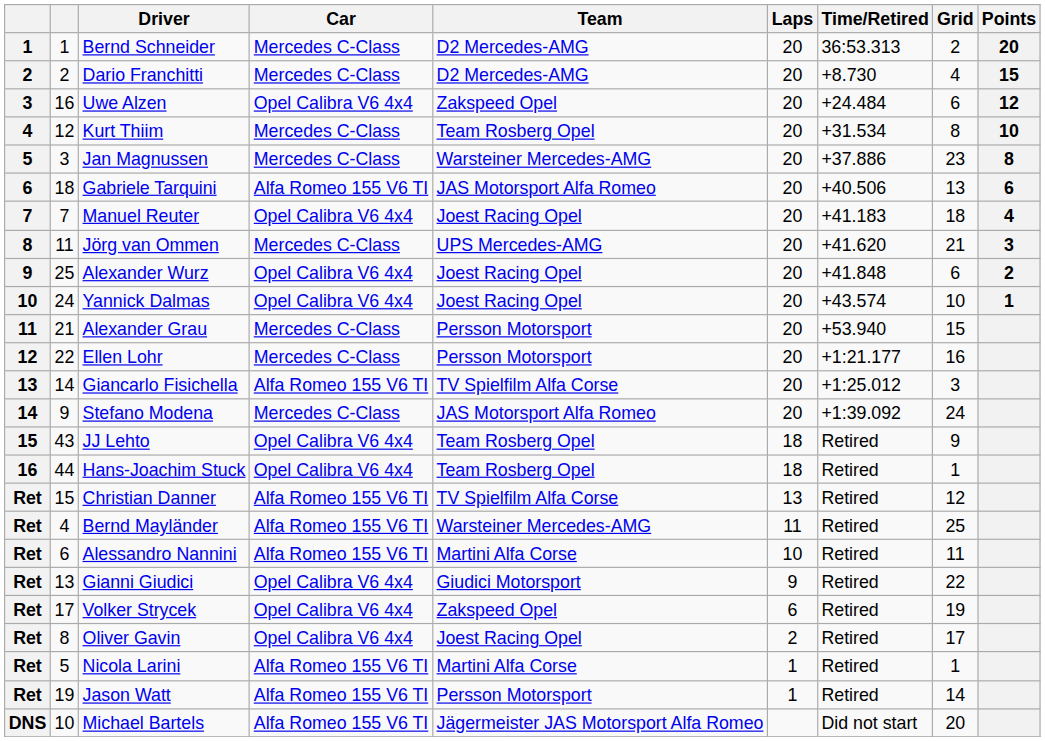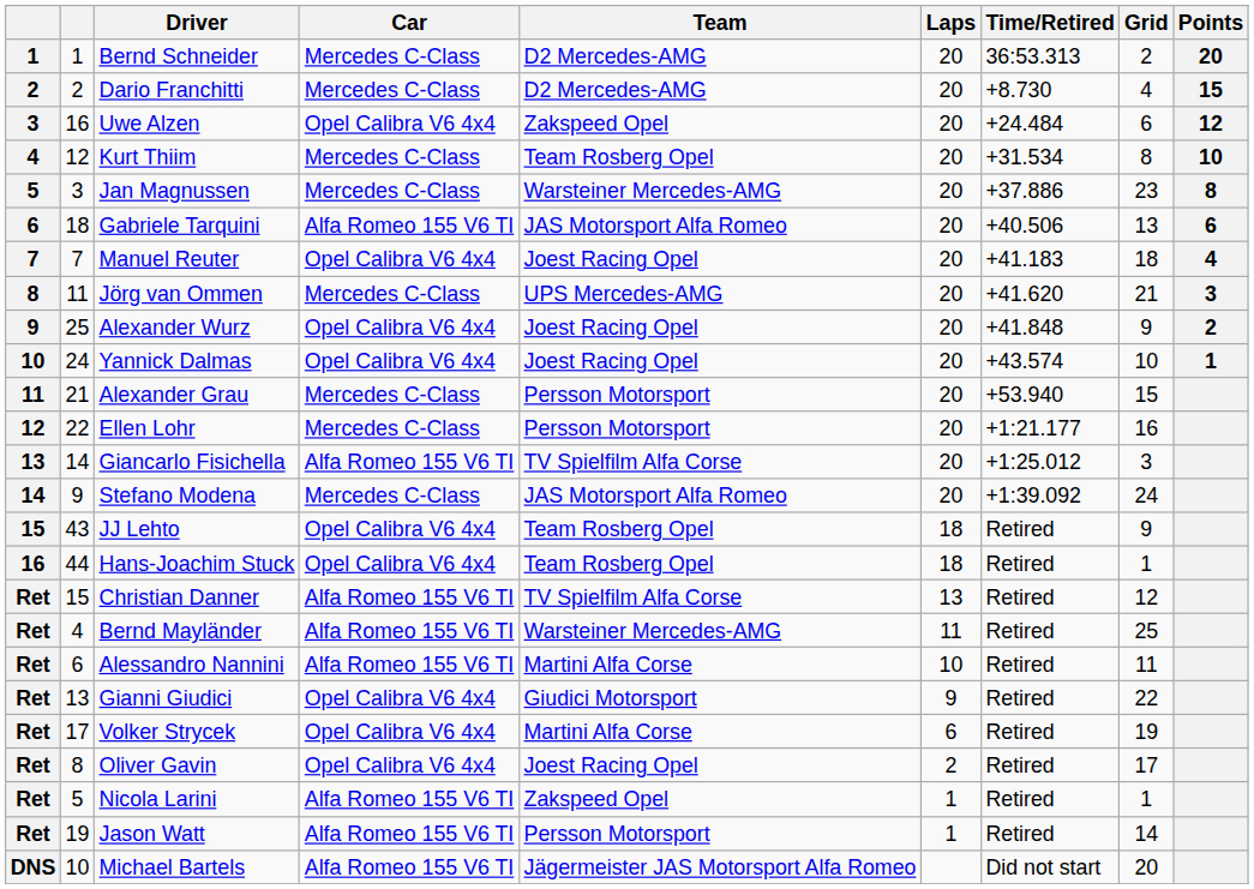 <table class="wikitable sortable" style="font-size:95%">
 <tr>
 <th></th>
 <th></th>
 <th>Driver</th>
 <th>Car</th>
 <th>Team</th>
 <th>Laps</th>
 <th>Time/Retired</th>
 <th>Grid</th>
 <th>Points</th>
 </tr>
 <tr>
 <th>1</th>
 <td align=center>1</td>
 <td> <a href='#'>Bernd Schneider</a></td>
 <td><a href='#'>Mercedes C-Class</a></td>
 <td> <a href='#'>D2 Mercedes-AMG</a></td>
 <td align=center>20</td>
 <td>36:53.313</td>
 <td align=center>2</td>
 <th>20</th>
 </tr>
 <tr>
 <th>2</th>
 <td align=center>2</td>
 <td> <a href='#'>Dario Franchitti</a></td>
 <td><a href='#'>Mercedes C-Class</a></td>
 <td> <a href='#'>D2 Mercedes-AMG</a></td>
 <td align=center>20</td>
 <td>+8.730</td>
 <td align=center>4</td>
 <th>15</th>
 </tr>
 <tr>
 <th>3</th>
 <td align=center>16</td>
 <td> <a href='#'>Uwe Alzen</a></td>
 <td><a href='#'>Opel Calibra V6 4x4</a></td>
 <td> <a href='#'>Zakspeed Opel</a></td>
 <td align=center>20</td>
 <td>+24.484</td>
 <td align=center>6</td>
 <th>12</th>
 </tr>
 <tr>
 <th>4</th>
 <td align=center>12</td>
 <td> <a href='#'>Kurt Thiim</a></td>
 <td><a href='#'>Mercedes C-Class</a></td>
 <td> <a href='#'>Team Rosberg Opel</a></td>
 <td align=center>20</td>
 <td>+31.534</td>
 <td align=center>8</td>
 <th>10</th>
 </tr>
 <tr>
 <th>5</th>
 <td align=center>3</td>
 <td> <a href='#'>Jan Magnussen</a></td>
 <td><a href='#'>Mercedes C-Class</a></td>
 <td> <a href='#'>Warsteiner Mercedes-AMG</a></td>
 <td align=center>20</td>
 <td>+37.886</td>
 <td align=center>23</td>
 <th>8</th>
 </tr>
 <tr>
 <th>6</th>
 <td align=center>18</td>
 <td> <a href='#'>Gabriele Tarquini</a></td>
 <td><a href='#'>Alfa Romeo 155 V6 TI</a></td>
 <td> <a href='#'>JAS Motorsport Alfa Romeo</a></td>
 <td align=center>20</td>
 <td>+40.506</td>
 <td align=center>13</td>
 <th>6</th>
 </tr>
 <tr>
 <th>7</th>
 <td align=center>7</td>
 <td> <a href='#'>Manuel Reuter</a></td>
 <td><a href='#'>Opel Calibra V6 4x4</a></td>
 <td> <a href='#'>Joest Racing Opel</a></td>
 <td align=center>20</td>
 <td>+41.183</td>
 <td align=center>18</td>
 <th>4</th>
 </tr>
 <tr>
 <th>8</th>
 <td align=center>11</td>
 <td> <a href='#'>Jörg van Ommen</a></td>
 <td><a href='#'>Mercedes C-Class</a></td>
 <td> <a href='#'>UPS Mercedes-AMG</a></td>
 <td align=center>20</td>
 <td>+41.620</td>
 <td align=center>21</td>
 <th>3</th>
 </tr>
 <tr>
 <th>9</th>
 <td align=center>25</td>
 <td> <a href='#'>Alexander Wurz</a></td>
 <td><a href='#'>Opel Calibra V6 4x4</a></td>
 <td> <a href='#'>Joest Racing Opel</a></td>
 <td align=center>20</td>
 <td>+41.848</td>
-<td align=center>6</td>
+<td align=center>9</td>
 <th>2</th>
 </tr>
 <tr>
 <th>10</th>
 <td align=center>24</td>
 <td> <a href='#'>Yannick Dalmas</a></td>
 <td><a href='#'>Opel Calibra V6 4x4</a></td>
 <td> <a href='#'>Joest Racing Opel</a></td>
 <td align=center>20</td>
 <td>+43.574</td>
 <td align=center>10</td>
 <th>1</th>
 </tr>
 <tr>
 <th>11</th>
 <td align=center>21</td>
 <td> <a href='#'>Alexander Grau</a></td>
 <td><a href='#'>Mercedes C-Class</a></td>
 <td> <a href='#'>Persson Motorsport</a></td>
 <td align=center>20</td>
 <td>+53.940</td>
 <td align=center>15</td>
 <th></th>
 </tr>
 <tr>
 <th>12</th>
 <td align=center>22</td>
 <td> <a href='#'>Ellen Lohr</a></td>
 <td><a href='#'>Mercedes C-Class</a></td>
 <td> <a href='#'>Persson Motorsport</a></td>
 <td align=center>20</td>
 <td>+1:21.177</td>
 <td align=center>16</td>
 <th></th>
 </tr>
 <tr>
 <th>13</th>
 <td align=center>14</td>
 <td> <a href='#'>Giancarlo Fisichella</a></td>
 <td><a href='#'>Alfa Romeo 155 V6 TI</a></td>
 <td> <a href='#'>TV Spielfilm Alfa Corse</a></td>
 <td align=center>20</td>
 <td>+1:25.012</td>
 <td align=center>3</td>
 <th></th>
 </tr>
 <tr>
 <th>14</th>
 <td align=center>9</td>
 <td> <a href='#'>Stefano Modena</a></td>
 <td><a href='#'>Mercedes C-Class</a></td>
 <td> <a href='#'>JAS Motorsport Alfa Romeo</a></td>
 <td align=center>20</td>
 <td>+1:39.092</td>
 <td align=center>24</td>
 <th></th>
 </tr>
 <tr>
 <th>15</th>
 <td align=center>43</td>
 <td> <a href='#'>JJ Lehto</a></td>
 <td><a href='#'>Opel Calibra V6 4x4</a></td>
 <td> <a href='#'>Team Rosberg Opel</a></td>
 <td align=center>18</td>
 <td>Retired</td>
 <td align=center>9</td>
 <th></th>
 </tr>
 <tr>
 <th>16</th>
 <td align=center>44</td>
 <td> <a href='#'>Hans-Joachim Stuck</a></td>
 <td><a href='#'>Opel Calibra V6 4x4</a></td>
 <td> <a href='#'>Team Rosberg Opel</a></td>
 <td align=center>18</td>
 <td>Retired</td>
 <td align=center>1</td>
 <th></th>
 </tr>
 <tr>
 <th>Ret</th>
 <td align=center>15</td>
 <td> <a href='#'>Christian Danner</a></td>
 <td><a href='#'>Alfa Romeo 155 V6 TI</a></td>
 <td> <a href='#'>TV Spielfilm Alfa Corse</a></td>
 <td align=center>13</td>
 <td>Retired</td>
 <td align=center>12</td>
 <th></th>
 </tr>
 <tr>
 <th>Ret</th>
 <td align=center>4</td>
 <td> <a href='#'>Bernd Mayländer</a></td>
 <td><a href='#'>Alfa Romeo 155 V6 TI</a></td>
 <td> <a href='#'>Warsteiner Mercedes-AMG</a></td>
 <td align=center>11</td>
 <td>Retired</td>
 <td align=center>25</td>
 <th></th>
 </tr>
 <tr>
 <th>Ret</th>
 <td align=center>6</td>
 <td> <a href='#'>Alessandro Nannini</a></td>
 <td><a href='#'>Alfa Romeo 155 V6 TI</a></td>
 <td> <a href='#'>Martini Alfa Corse</a></td>
 <td align=center>10</td>
 <td>Retired</td>
 <td align=center>11</td>
 <th></th>
 </tr>
 <tr>
 <th>Ret</th>
 <td align=center>13</td>
 <td> <a href='#'>Gianni Giudici</a></td>
 <td><a href='#'>Opel Calibra V6 4x4</a></td>
 <td> <a href='#'>Giudici Motorsport</a></td>
 <td align=center>9</td>
 <td>Retired</td>
 <td align=center>22</td>
 <th></th>
 </tr>
 <tr>
 <th>Ret</th>
 <td align=center>17</td>
 <td> <a href='#'>Volker Strycek</a></td>
 <td><a href='#'>Opel Calibra V6 4x4</a></td>
-<td> <a href='#'>Zakspeed Opel</a></td>
+<td> <a href='#'>Martini Alfa Corse</a></td>
 <td align=center>6</td>
 <td>Retired</td>
 <td align=center>19</td>
 <th></th>
 </tr>
 <tr>
 <th>Ret</th>
 <td align=center>8</td>
 <td> <a href='#'>Oliver Gavin</a></td>
 <td><a href='#'>Opel Calibra V6 4x4</a></td>
 <td> <a href='#'>Joest Racing Opel</a></td>
 <td align=center>2</td>
 <td>Retired</td>
 <td align=center>17</td>
 <th></th>
 </tr>
 <tr>
 <th>Ret</th>
 <td align=center>5</td>
 <td> <a href='#'>Nicola Larini</a></td>
 <td><a href='#'>Alfa Romeo 155 V6 TI</a></td>
-<td> <a href='#'>Martini Alfa Corse</a></td>
+<td> <a href='#'>Zakspeed Opel</a></td>
 <td align=center>1</td>
 <td>Retired</td>
 <td align=center>1</td>
 <th></th>
 </tr>
 <tr>
 <th>Ret</th>
 <td align=center>19</td>
 <td> <a href='#'>Jason Watt</a></td>
 <td><a href='#'>Alfa Romeo 155 V6 TI</a></td>
 <td> <a href='#'>Persson Motorsport</a></td>
 <td align=center>1</td>
 <td>Retired</td>
 <td align=center>14</td>
 <th></th>
 </tr>
 <tr>
 <th>DNS</th>
 <td align=center>10</td>
 <td> <a href='#'>Michael Bartels</a></td>
 <td><a href='#'>Alfa Romeo 155 V6 TI</a></td>
 <td> <a href='#'>Jägermeister JAS Motorsport Alfa Romeo</a></td>
 <td align=center></td>
 <td>Did not start</td>
 <td align=center>20</td>
 <th></th>
 </tr>
 <tr>
 </tr>
 </table>
